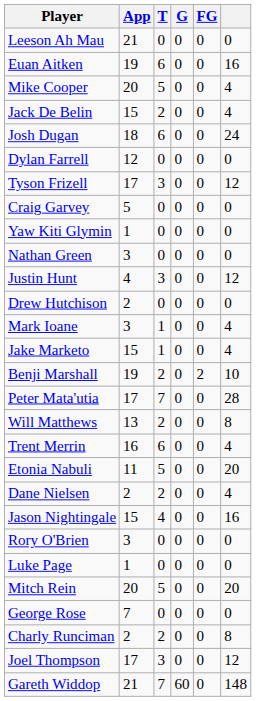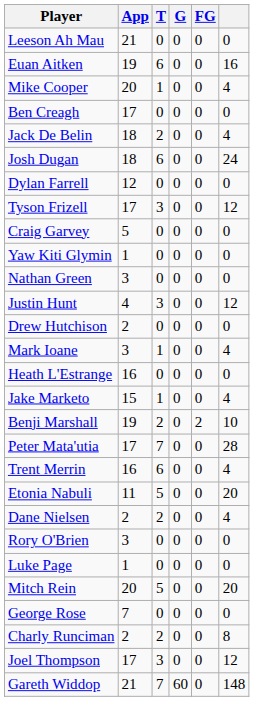 <table class="wikitable sortable">
 <tr>
 <th>Player</th>
 <th><a href='#'>App</a></th>
 <th><a href='#'>T</a></th>
 <th><a href='#'>G</a></th>
 <th><a href='#'>FG</a></th>
 <th></th>
 </tr>
 <tr>
 <td><a href='#'>Leeson Ah Mau</a></td>
 <td>21</td>
 <td>0</td>
 <td>0</td>
 <td>0</td>
 <td>0</td>
 </tr>
 <tr>
 <td><a href='#'>Euan Aitken</a></td>
 <td>19</td>
 <td>6</td>
 <td>0</td>
 <td>0</td>
 <td>16</td>
 </tr>
 <tr>
 <td><a href='#'>Mike Cooper</a></td>
 <td>20</td>
-<td>5</td>
+<td>1</td>
 <td>0</td>
 <td>0</td>
 <td>4</td>
 </tr>
 <tr>
+<td><a href='#'>Ben Creagh</a></td>
+<td>17</td>
+<td>0</td>
+<td>0</td>
+<td>0</td>
+<td>0</td>
+</tr>
+<tr>
 <td><a href='#'>Jack De Belin</a></td>
-<td>15</td>
+<td>18</td>
 <td>2</td>
 <td>0</td>
 <td>0</td>
 <td>4</td>
 </tr>
 <tr>
 <td><a href='#'>Josh Dugan</a></td>
 <td>18</td>
 <td>6</td>
 <td>0</td>
 <td>0</td>
 <td>24</td>
 </tr>
 <tr>
 <td><a href='#'>Dylan Farrell</a></td>
 <td>12</td>
 <td>0</td>
 <td>0</td>
 <td>0</td>
 <td>0</td>
 </tr>
 <tr>
 <td><a href='#'>Tyson Frizell</a></td>
 <td>17</td>
 <td>3</td>
 <td>0</td>
 <td>0</td>
 <td>12</td>
 </tr>
 <tr>
 <td><a href='#'>Craig Garvey</a></td>
 <td>5</td>
 <td>0</td>
 <td>0</td>
 <td>0</td>
 <td>0</td>
 </tr>
 <tr>
 <td><a href='#'>Yaw Kiti Glymin</a></td>
 <td>1</td>
 <td>0</td>
 <td>0</td>
 <td>0</td>
 <td>0</td>
 </tr>
 <tr>
 <td><a href='#'>Nathan Green</a></td>
 <td>3</td>
 <td>0</td>
 <td>0</td>
 <td>0</td>
 <td>0</td>
 </tr>
 <tr>
 <td><a href='#'>Justin Hunt</a></td>
 <td>4</td>
 <td>3</td>
 <td>0</td>
 <td>0</td>
 <td>12</td>
 </tr>
 <tr>
 <td><a href='#'>Drew Hutchison</a></td>
 <td>2</td>
 <td>0</td>
 <td>0</td>
 <td>0</td>
 <td>0</td>
 </tr>
 <tr>
 <td><a href='#'>Mark Ioane</a></td>
 <td>3</td>
 <td>1</td>
 <td>0</td>
 <td>0</td>
 <td>4</td>
 </tr>
 <tr>
+<td><a href='#'>Heath L'Estrange</a></td>
+<td>16</td>
+<td>0</td>
+<td>0</td>
+<td>0</td>
+<td>0</td>
+</tr>
+<tr>
 <td><a href='#'>Jake Marketo</a></td>
 <td>15</td>
 <td>1</td>
 <td>0</td>
 <td>0</td>
 <td>4</td>
 </tr>
 <tr>
 <td><a href='#'>Benji Marshall</a></td>
 <td>19</td>
 <td>2</td>
 <td>0</td>
 <td>2</td>
 <td>10</td>
 </tr>
 <tr>
 <td><a href='#'>Peter Mata'utia</a></td>
 <td>17</td>
 <td>7</td>
 <td>0</td>
 <td>0</td>
 <td>28</td>
 </tr>
 <tr>
-<td><a href='#'>Will Matthews</a></td>
-<td>13</td>
-<td>2</td>
-<td>0</td>
-<td>0</td>
-<td>8</td>
-</tr>
-<tr>
 <td><a href='#'>Trent Merrin</a></td>
 <td>16</td>
 <td>6</td>
 <td>0</td>
 <td>0</td>
 <td>4</td>
 </tr>
 <tr>
 <td><a href='#'>Etonia Nabuli</a></td>
 <td>11</td>
 <td>5</td>
 <td>0</td>
 <td>0</td>
 <td>20</td>
 </tr>
 <tr>
 <td><a href='#'>Dane Nielsen</a></td>
 <td>2</td>
 <td>2</td>
 <td>0</td>
 <td>0</td>
 <td>4</td>
-</tr>
-<tr>
-<td><a href='#'>Jason Nightingale</a></td>
-<td>15</td>
-<td>4</td>
-<td>0</td>
-<td>0</td>
-<td>16</td>
 </tr>
 <tr>
 <td><a href='#'>Rory O'Brien</a></td>
 <td>3</td>
 <td>0</td>
 <td>0</td>
 <td>0</td>
 <td>0</td>
 </tr>
 <tr>
 <td><a href='#'>Luke Page</a></td>
 <td>1</td>
 <td>0</td>
 <td>0</td>
 <td>0</td>
 <td>0</td>
 </tr>
 <tr>
 <td><a href='#'>Mitch Rein</a></td>
 <td>20</td>
 <td>5</td>
 <td>0</td>
 <td>0</td>
 <td>20</td>
 </tr>
 <tr>
 <td><a href='#'>George Rose</a></td>
 <td>7</td>
 <td>0</td>
 <td>0</td>
 <td>0</td>
 <td>0</td>
 </tr>
 <tr>
 <td><a href='#'>Charly Runciman</a></td>
 <td>2</td>
 <td>2</td>
 <td>0</td>
 <td>0</td>
 <td>8</td>
 </tr>
 <tr>
 <td><a href='#'>Joel Thompson</a></td>
 <td>17</td>
 <td>3</td>
 <td>0</td>
 <td>0</td>
 <td>12</td>
 </tr>
 <tr>
 <td><a href='#'>Gareth Widdop</a></td>
 <td>21</td>
 <td>7</td>
 <td>60</td>
 <td>0</td>
 <td>148</td>
 </tr>
 </table>
